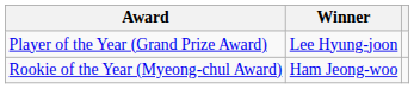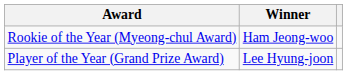 <table class="wikitable">
 <tr>
 <th>Award</th>
 <th>Winner</th>
 <th></th>
 </tr>
 <tr>
+<td><a href='#'>Rookie of the Year (Myeong-chul Award)</a></td>
+<td> <a href='#'>Ham Jeong-woo</a></td>
+<td></td>
+</tr>
+<tr>
 <td><a href='#'>Player of the Year (Grand Prize Award)</a></td>
 <td> <a href='#'>Lee Hyung-joon</a></td>
 <td></td>
 </tr>
-<tr>
-<td><a href='#'>Rookie of the Year (Myeong-chul Award)</a></td>
-<td> <a href='#'>Ham Jeong-woo</a></td>
-<td></td>
-</tr>
 </table>
